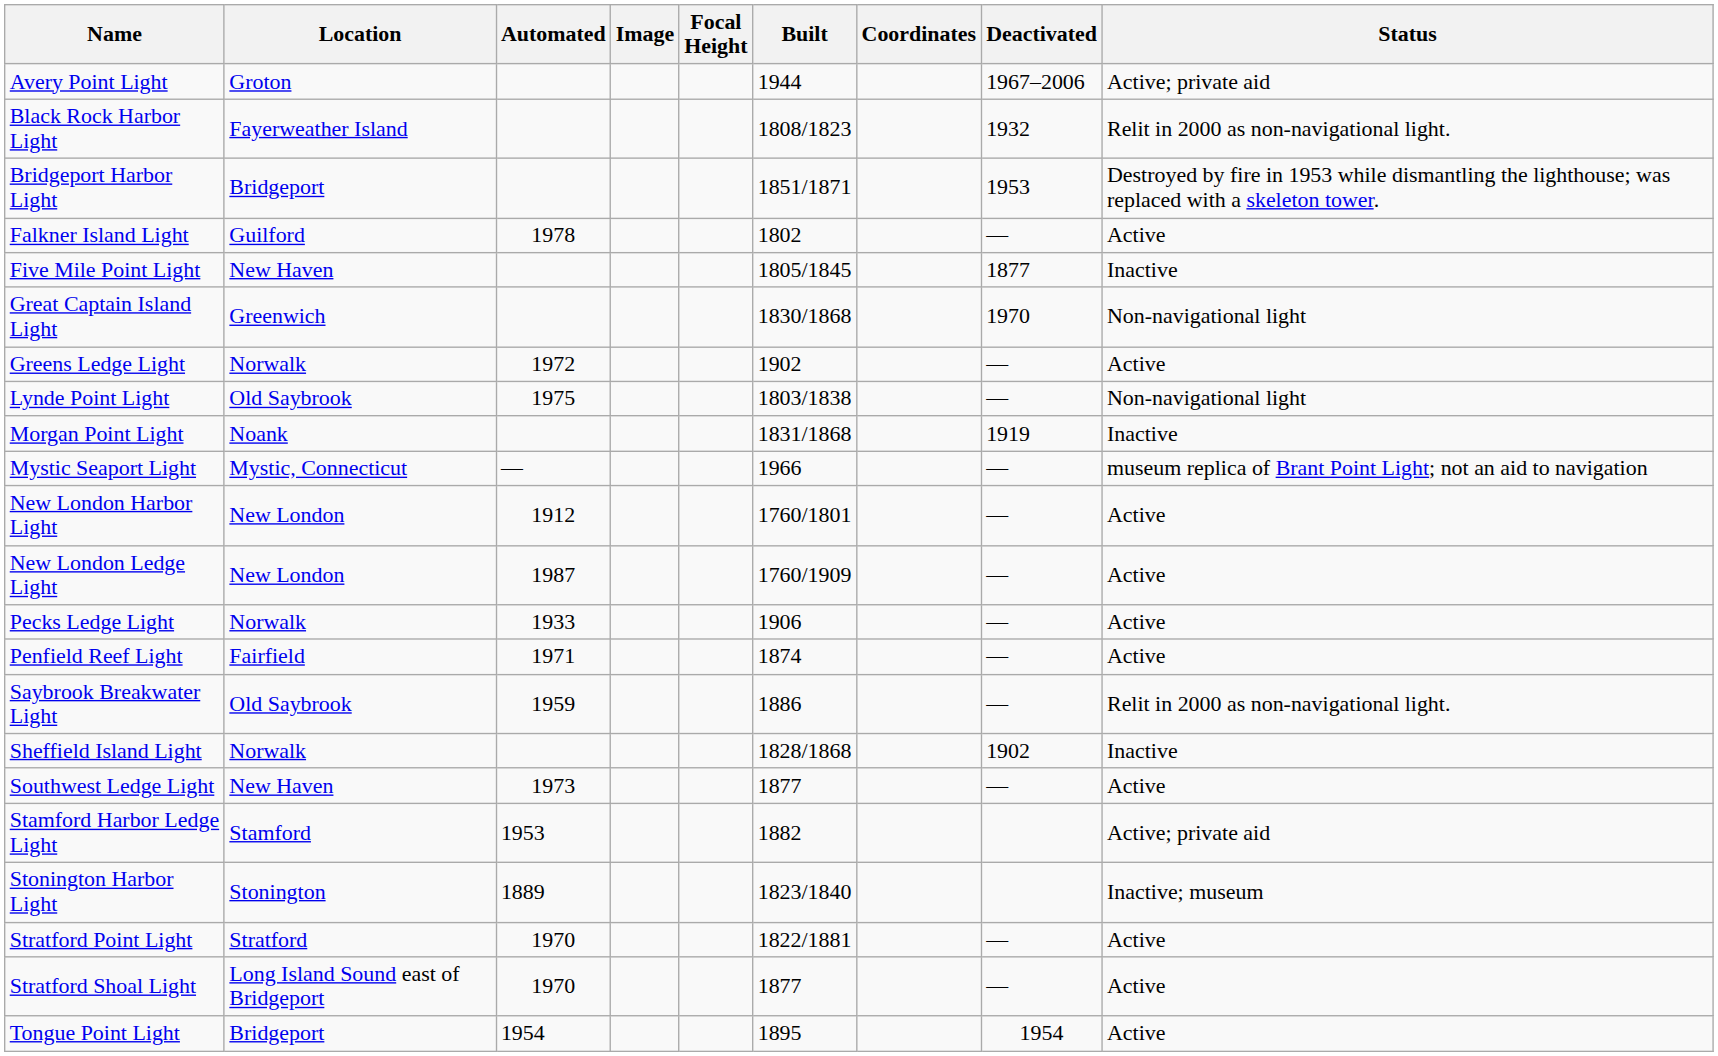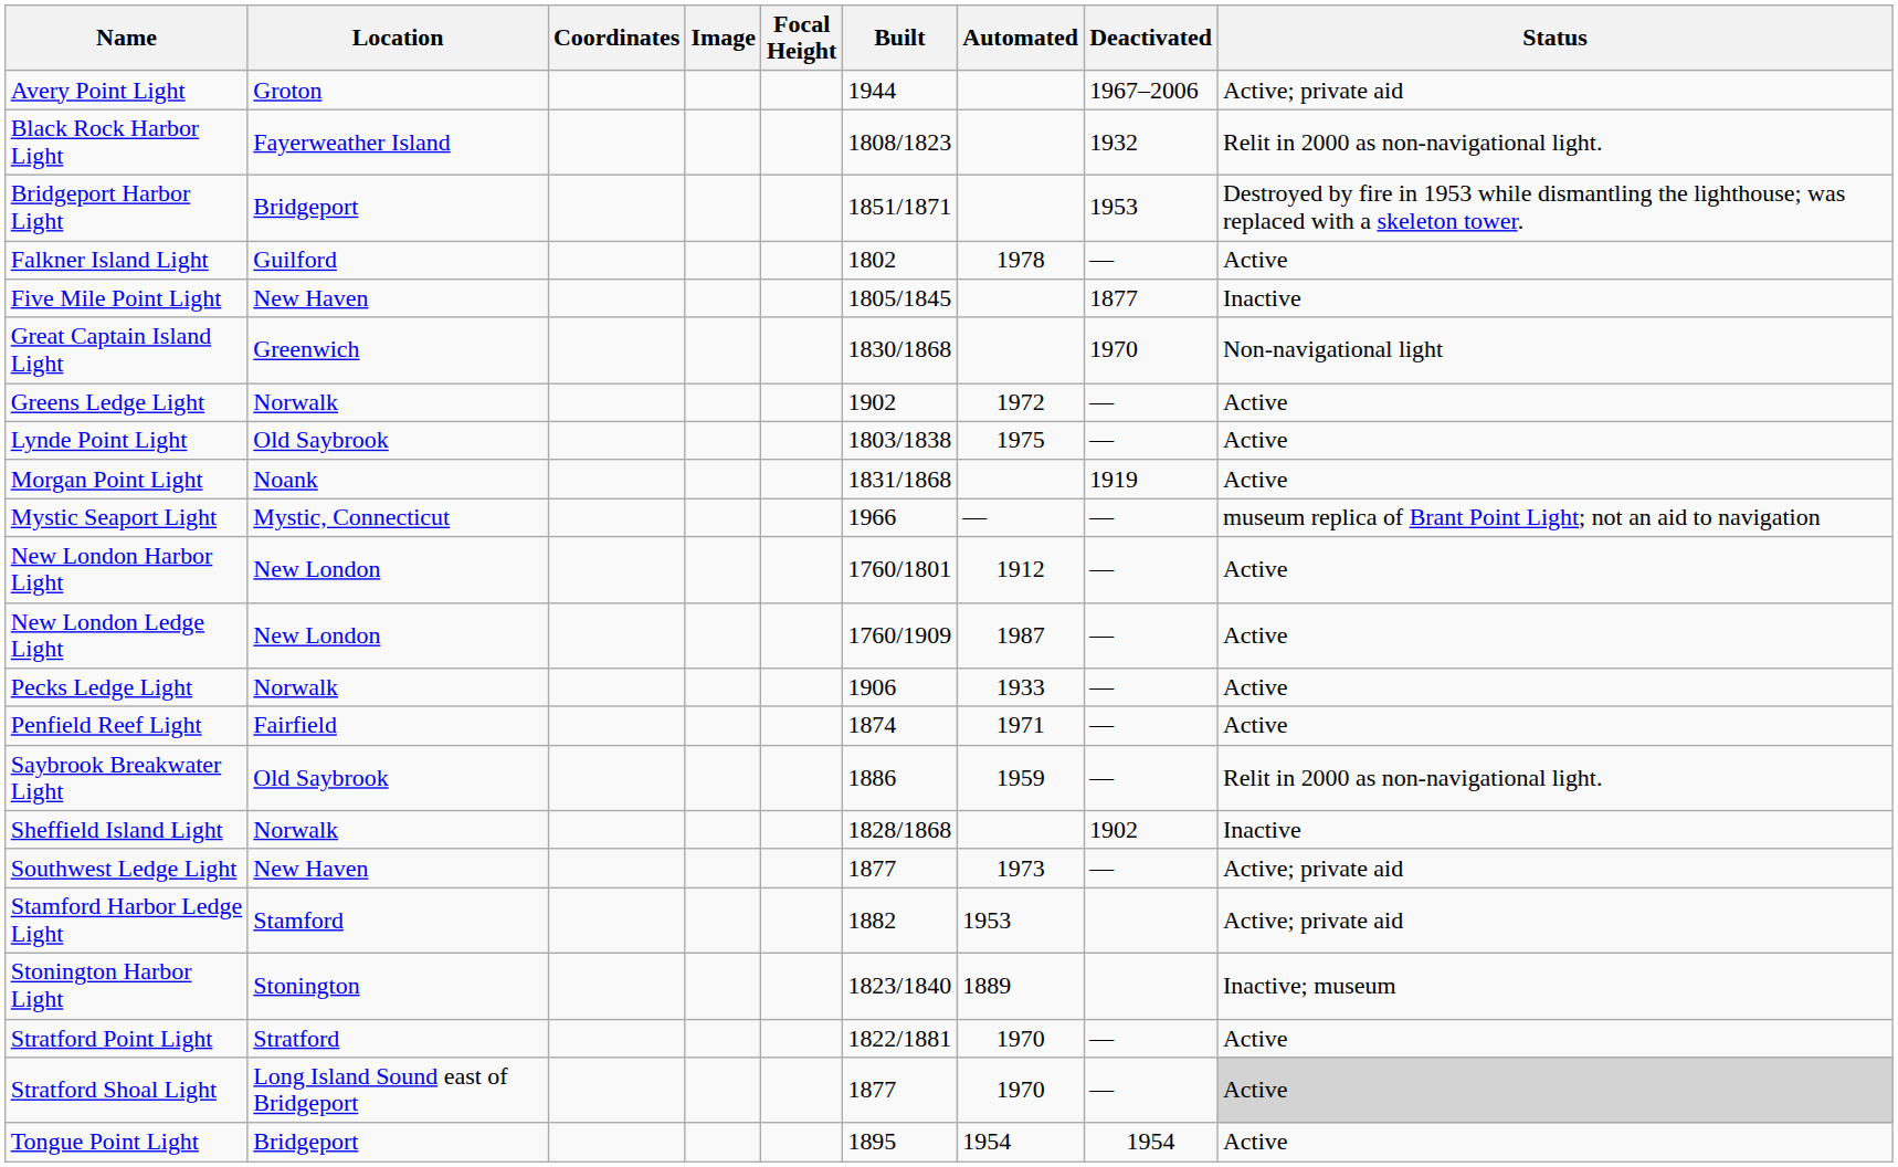 <table class="wikitable sortable">
 <tr>
 <th>Name</th>
 <th>Location</th>
-<th>Automated</th>
+<th class="unsortable">Coordinates</th>
 <th class="unsortable">Image</th>
 <th>Focal<br>Height</th>
 <th>Built</th>
-<th class="unsortable">Coordinates</th>
+<th>Automated</th>
 <th>Deactivated</th>
 <th>Status</th>
 </tr>
 <tr>
 <td><a href='#'>Avery Point Light</a></td>
 <td><a href='#'>Groton</a></td>
 <td></td>
 <td></td>
 <td></td>
 <td>1944</td>
 <td></td>
 <td>1967–2006</td>
 <td>Active; private aid</td>
 </tr>
 <tr>
 <td><a href='#'>Black Rock Harbor Light</a></td>
 <td><a href='#'>Fayerweather Island</a></td>
 <td></td>
 <td></td>
 <td></td>
 <td>1808/1823</td>
 <td></td>
 <td>1932</td>
 <td>Relit in 2000 as non-navigational light.</td>
 </tr>
 <tr>
 <td><a href='#'>Bridgeport Harbor Light</a></td>
 <td><a href='#'>Bridgeport</a></td>
 <td></td>
 <td></td>
 <td></td>
 <td>1851/1871</td>
 <td></td>
 <td>1953</td>
 <td>Destroyed by fire in 1953 while dismantling the lighthouse; was replaced with a <a href='#'>skeleton tower</a>.</td>
 </tr>
 <tr>
 <td><a href='#'>Falkner Island Light</a></td>
 <td><a href='#'>Guilford</a></td>
-<td style="text-align: center;">1978</td>
+<td></td>
 <td></td>
 <td></td>
 <td>1802</td>
-<td></td>
+<td style="text-align: center;">1978</td>
 <td>—</td>
 <td>Active</td>
 </tr>
 <tr>
 <td><a href='#'>Five Mile Point Light</a></td>
 <td><a href='#'>New Haven</a></td>
 <td></td>
 <td></td>
 <td></td>
 <td>1805/1845</td>
 <td></td>
 <td>1877</td>
 <td>Inactive</td>
 </tr>
 <tr>
 <td><a href='#'>Great Captain Island Light</a></td>
 <td><a href='#'>Greenwich</a></td>
 <td></td>
 <td></td>
 <td></td>
 <td>1830/1868</td>
 <td></td>
 <td>1970</td>
 <td>Non-navigational light</td>
 </tr>
 <tr>
 <td><a href='#'>Greens Ledge Light</a></td>
 <td><a href='#'>Norwalk</a></td>
-<td style="text-align: center;">1972</td>
+<td></td>
 <td></td>
 <td></td>
 <td>1902</td>
-<td></td>
+<td style="text-align: center;">1972</td>
 <td>—</td>
 <td>Active</td>
 </tr>
 <tr>
 <td><a href='#'>Lynde Point Light</a></td>
 <td><a href='#'>Old Saybrook</a></td>
-<td style="text-align: center;">1975</td>
+<td></td>
 <td></td>
 <td></td>
 <td>1803/1838</td>
-<td></td>
+<td style="text-align: center;">1975</td>
 <td>—</td>
-<td>Non-navigational light</td>
+<td>Active</td>
 </tr>
 <tr>
 <td><a href='#'>Morgan Point Light</a></td>
 <td><a href='#'>Noank</a></td>
 <td></td>
 <td></td>
 <td></td>
 <td>1831/1868</td>
 <td></td>
 <td>1919</td>
-<td>Inactive</td>
+<td>Active</td>
 </tr>
 <tr>
 <td><a href='#'>Mystic Seaport Light</a></td>
 <td><a href='#'>Mystic, Connecticut</a></td>
-<td>—</td>
+<td></td>
 <td></td>
 <td></td>
 <td>1966</td>
-<td></td>
+<td>—</td>
 <td>—</td>
 <td>museum replica of <a href='#'>Brant Point Light</a>; not an aid to navigation</td>
 </tr>
 <tr>
 <td><a href='#'>New London Harbor Light</a></td>
 <td><a href='#'>New London</a></td>
-<td style="text-align: center;">1912</td>
+<td></td>
 <td></td>
 <td></td>
 <td>1760/1801</td>
-<td></td>
+<td style="text-align: center;">1912</td>
 <td>—</td>
 <td>Active</td>
 </tr>
 <tr>
 <td><a href='#'>New London Ledge Light</a></td>
 <td><a href='#'>New London</a></td>
-<td style="text-align: center;">1987</td>
+<td></td>
 <td></td>
 <td></td>
 <td>1760/1909</td>
-<td></td>
+<td style="text-align: center;">1987</td>
 <td>—</td>
 <td>Active</td>
 </tr>
 <tr>
 <td><a href='#'>Pecks Ledge Light</a></td>
 <td><a href='#'>Norwalk</a></td>
-<td style="text-align: center;">1933</td>
+<td></td>
 <td></td>
 <td></td>
 <td>1906</td>
-<td></td>
+<td style="text-align: center;">1933</td>
 <td>—</td>
 <td>Active</td>
 </tr>
 <tr>
 <td><a href='#'>Penfield Reef Light</a></td>
 <td><a href='#'>Fairfield</a></td>
-<td style="text-align: center;">1971</td>
+<td></td>
 <td></td>
 <td></td>
 <td>1874</td>
-<td></td>
+<td style="text-align: center;">1971</td>
 <td>—</td>
 <td>Active</td>
 </tr>
 <tr>
 <td><a href='#'>Saybrook Breakwater Light</a></td>
 <td><a href='#'>Old Saybrook</a></td>
-<td style="text-align: center;">1959</td>
+<td></td>
 <td></td>
 <td></td>
 <td>1886</td>
-<td></td>
+<td style="text-align: center;">1959</td>
 <td>—</td>
 <td>Relit in 2000 as non-navigational light.</td>
 </tr>
 <tr>
 <td><a href='#'>Sheffield Island Light</a></td>
 <td><a href='#'>Norwalk</a></td>
 <td></td>
 <td></td>
 <td></td>
 <td>1828/1868</td>
 <td></td>
 <td>1902</td>
 <td>Inactive</td>
 </tr>
 <tr>
 <td><a href='#'>Southwest Ledge Light</a></td>
 <td><a href='#'>New Haven</a></td>
-<td style="text-align: center;">1973</td>
+<td></td>
 <td></td>
 <td></td>
 <td>1877</td>
-<td></td>
+<td style="text-align: center;">1973</td>
 <td>—</td>
-<td>Active</td>
+<td>Active; private aid</td>
 </tr>
 <tr>
 <td><a href='#'>Stamford Harbor Ledge Light</a></td>
 <td><a href='#'>Stamford</a></td>
-<td>1953</td>
+<td></td>
 <td></td>
 <td></td>
 <td>1882</td>
-<td></td>
+<td>1953</td>
 <td></td>
 <td>Active; private aid</td>
 </tr>
 <tr>
 <td><a href='#'>Stonington Harbor Light</a></td>
 <td><a href='#'>Stonington</a></td>
-<td>1889</td>
+<td></td>
 <td></td>
 <td></td>
 <td>1823/1840</td>
-<td></td>
+<td>1889</td>
 <td></td>
 <td>Inactive; museum</td>
 </tr>
 <tr>
 <td><a href='#'>Stratford Point Light</a></td>
 <td><a href='#'>Stratford</a></td>
-<td style="text-align: center;">1970</td>
+<td></td>
 <td></td>
 <td></td>
 <td>1822/1881</td>
-<td></td>
+<td style="text-align: center;">1970</td>
 <td>—</td>
 <td>Active</td>
 </tr>
 <tr>
 <td><a href='#'>Stratford Shoal Light</a></td>
 <td><a href='#'>Long Island Sound</a> east of <a href='#'>Bridgeport</a></td>
-<td style="text-align: center;">1970</td>
+<td></td>
 <td></td>
 <td></td>
 <td>1877</td>
-<td></td>
+<td style="text-align: center;">1970</td>
 <td>—</td>
-<td>Active</td>
+<td style="background: lightgrey;">Active</td>
 </tr>
 <tr>
 <td><a href='#'>Tongue Point Light</a></td>
 <td><a href='#'>Bridgeport</a></td>
-<td>1954</td>
+<td></td>
 <td></td>
 <td></td>
 <td>1895</td>
-<td></td>
+<td>1954</td>
 <td style="text-align: center;">1954</td>
 <td>Active</td>
 </tr>
 </table>
